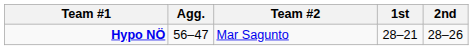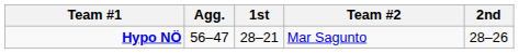 <table class=wikitable style="text-align:center">
 <tr>
 <th width=200>Team #1</th>
 <th width=50>Agg.</th>
+<th width=50>1st</th>
 <th width=200>Team #2</th>
-<th width=50>1st</th>
 <th width=50>2nd</th>
 </tr>
 <tr>
 <td align=right><strong><a href='#'>Hypo NÖ</a></strong> </td>
 <td>56–47</td>
+<td align=center>28–21</td>
 <td align=left> <a href='#'>Mar Sagunto</a></td>
-<td align=center>28–21</td>
 <td align=center>28–26</td>
 </tr>
 </table>
